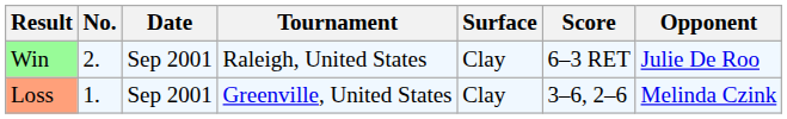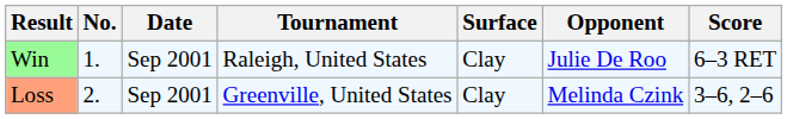 <table class="wikitable">
 <tr>
 <th>Result</th>
 <th>No.</th>
 <th>Date</th>
 <th>Tournament</th>
 <th>Surface</th>
+<th>Opponent</th>
 <th>Score</th>
-<th>Opponent</th>
 </tr>
 <tr bgcolor="#f0f8ff">
 <td bgcolor="98FB98">Win</td>
-<td>2.</td>
+<td>1.</td>
 <td>Sep 2001</td>
 <td>Raleigh, United States</td>
 <td>Clay</td>
+<td> <a href='#'>Julie De Roo</a></td>
 <td>6–3 RET</td>
-<td> <a href='#'>Julie De Roo</a></td>
 </tr>
 <tr bgcolor="#f0f8ff">
 <td bgcolor="FFA07A">Loss</td>
-<td>1.</td>
+<td>2.</td>
 <td>Sep 2001</td>
 <td><a href='#'>Greenville</a>, United States</td>
 <td>Clay</td>
+<td> <a href='#'>Melinda Czink</a></td>
 <td>3–6, 2–6</td>
-<td> <a href='#'>Melinda Czink</a></td>
 </tr>
 </table>
